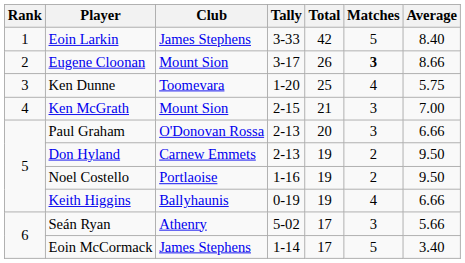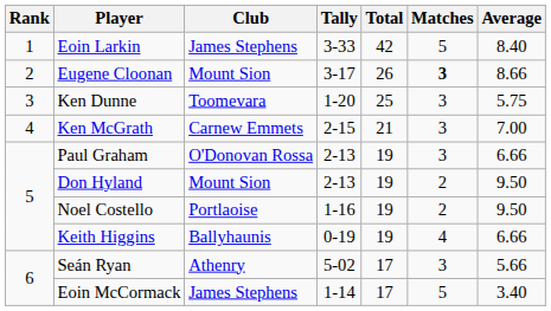 <table class="wikitable">
 <tr>
 <th>Rank</th>
 <th>Player</th>
 <th>Club</th>
 <th>Tally</th>
 <th>Total</th>
 <th>Matches</th>
 <th>Average</th>
 </tr>
 <tr>
 <td rowspan=1 align=center>1</td>
 <td><a href='#'>Eoin Larkin</a></td>
 <td><a href='#'>James Stephens</a></td>
 <td align=center>3-33</td>
 <td align=center>42</td>
 <td align=center>5</td>
 <td align=center>8.40</td>
 </tr>
 <tr>
 <td rowspan=1 align=center>2</td>
 <td><a href='#'>Eugene Cloonan</a></td>
 <td><a href='#'>Mount Sion</a></td>
 <td align=center>3-17</td>
 <td align=center>26</td>
 <td align=center><strong>3</strong></td>
 <td align=center>8.66</td>
 </tr>
 <tr>
 <td rowspan=1 align=center>3</td>
 <td>Ken Dunne</td>
 <td><a href='#'>Toomevara</a></td>
 <td align=center>1-20</td>
 <td align=center>25</td>
-<td align=center>4</td>
+<td align=center>3</td>
 <td align=center>5.75</td>
 </tr>
 <tr>
 <td rowspan=1 align=center>4</td>
 <td><a href='#'>Ken McGrath</a></td>
-<td><a href='#'>Mount Sion</a></td>
+<td><a href='#'>Carnew Emmets</a></td>
 <td align=center>2-15</td>
 <td align=center>21</td>
 <td align=center>3</td>
 <td align=center>7.00</td>
 </tr>
 <tr>
 <td rowspan=4 align=center>5</td>
 <td>Paul Graham</td>
 <td><a href='#'>O'Donovan Rossa</a></td>
 <td align=center>2-13</td>
-<td align=center>20</td>
+<td align=center>19</td>
 <td align=center>3</td>
 <td align=center>6.66</td>
 </tr>
 <tr>
 <td><a href='#'>Don Hyland</a></td>
-<td><a href='#'>Carnew Emmets</a></td>
+<td><a href='#'>Mount Sion</a></td>
 <td align=center>2-13</td>
 <td align=center>19</td>
 <td align=center>2</td>
 <td align=center>9.50</td>
 </tr>
 <tr>
 <td>Noel Costello</td>
 <td><a href='#'>Portlaoise</a></td>
 <td align=center>1-16</td>
 <td align=center>19</td>
 <td align=center>2</td>
 <td align=center>9.50</td>
 </tr>
 <tr>
 <td><a href='#'>Keith Higgins</a></td>
 <td><a href='#'>Ballyhaunis</a></td>
 <td align=center>0-19</td>
 <td align=center>19</td>
 <td align=center>4</td>
 <td align=center>6.66</td>
 </tr>
 <tr>
 <td rowspan=2 align=center>6</td>
 <td>Seán Ryan</td>
 <td><a href='#'>Athenry</a></td>
 <td align=center>5-02</td>
 <td align=center>17</td>
 <td align=center>3</td>
 <td align=center>5.66</td>
 </tr>
 <tr>
 <td>Eoin McCormack</td>
 <td><a href='#'>James Stephens</a></td>
 <td align=center>1-14</td>
 <td align=center>17</td>
 <td align=center>5</td>
 <td align=center>3.40</td>
 </tr>
 </table>
